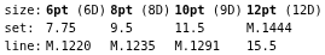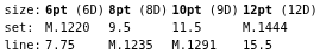 <table style="margin-left:40px;">
 <tr>
 <td>size:</td>
 <td><strong>6pt</strong> (6D)</td>
 <td><strong>8pt</strong> (8D)</td>
 <td><strong>10pt</strong> (9D)</td>
 <td><strong>12pt</strong> (12D)</td>
 </tr>
 <tr>
 <td>set:</td>
-<td>7.75</td>
+<td>M.1220</td>
 <td>9.5</td>
 <td>11.5</td>
 <td>M.1444</td>
 </tr>
 <tr>
 <td>line:</td>
-<td>M.1220</td>
+<td>7.75</td>
 <td>M.1235</td>
 <td>M.1291</td>
 <td>15.5</td>
 </tr>
 </table>
